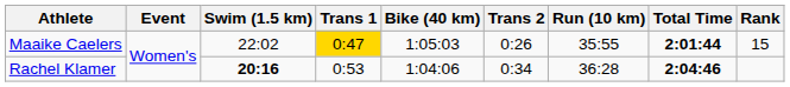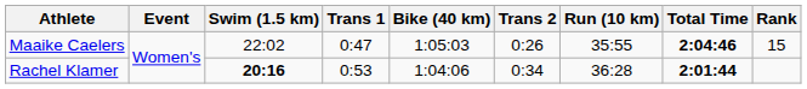 <table class="wikitable" style="font-size:90%">
 <tr>
 <th>Athlete</th>
 <th>Event</th>
 <th>Swim (1.5 km)</th>
 <th>Trans 1</th>
 <th>Bike (40 km)</th>
 <th>Trans 2</th>
 <th>Run (10 km)</th>
 <th>Total Time</th>
 <th>Rank</th>
 </tr>
 <tr align=center>
 <td align=left><a href='#'>Maaike Caelers</a></td>
 <td align=left rowspan=2><a href='#'>Women's</a></td>
 <td>22:02</td>
-<td style="background: gold;">0:47</td>
+<td>0:47</td>
 <td>1:05:03</td>
 <td>0:26</td>
 <td>35:55</td>
-<td><strong>2:01:44</strong></td>
+<td><strong>2:04:46</strong></td>
 <td>15</td>
 </tr>
 <tr align=center>
 <td align=left><a href='#'>Rachel Klamer</a></td>
 <td><strong>20:16</strong></td>
 <td>0:53</td>
 <td>1:04:06</td>
 <td>0:34</td>
 <td>36:28</td>
-<td><strong>2:04:46</strong></td>
+<td><strong>2:01:44</strong></td>
 <td></td>
 </tr>
 </table>
